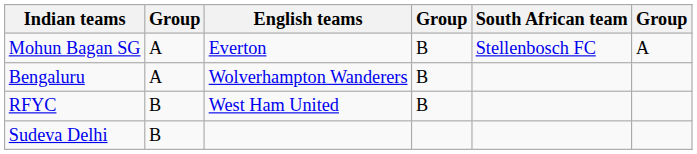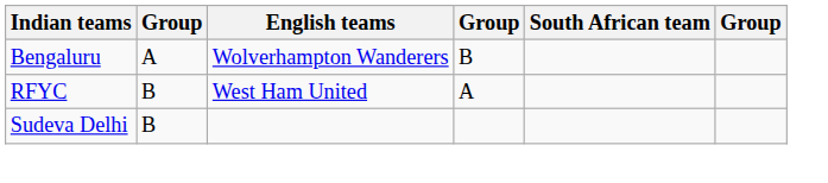 <table class="wikitable sortable" style="text-align: left;">
 <tr>
 <th> Indian teams</th>
 <th>Group</th>
 <th> English teams</th>
 <th>Group</th>
 <th> South African team</th>
 <th>Group</th>
-</tr>
-<tr>
-<td><a href='#'>Mohun Bagan SG</a></td>
-<td>A</td>
-<td><a href='#'>Everton</a></td>
-<td>B</td>
-<td><a href='#'>Stellenbosch FC</a></td>
-<td>A</td>
 </tr>
 <tr>
 <td><a href='#'>Bengaluru</a></td>
 <td>A</td>
 <td><a href='#'>Wolverhampton Wanderers</a></td>
 <td>B</td>
 <td></td>
 <td></td>
 </tr>
 <tr>
 <td><a href='#'>RFYC</a></td>
 <td>B</td>
 <td><a href='#'>West Ham United</a></td>
-<td>B</td>
+<td>A</td>
 <td></td>
 <td></td>
 </tr>
 <tr>
 <td><a href='#'>Sudeva Delhi</a></td>
 <td>B</td>
 <td></td>
 <td></td>
 <td></td>
 <td></td>
 </tr>
 </table>
